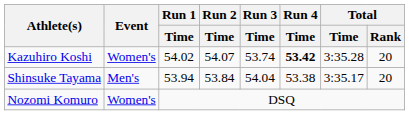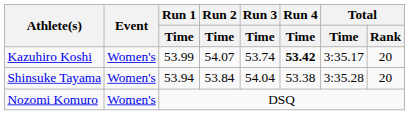 <table class="wikitable">
 <tr>
 <th rowspan="2">Athlete(s)</th>
 <th rowspan="2">Event</th>
 <th>Run 1</th>
 <th>Run 2</th>
 <th>Run 3</th>
 <th>Run 4</th>
 <th colspan="2">Total</th>
 </tr>
 <tr>
 <th>Time</th>
 <th>Time</th>
 <th>Time</th>
 <th>Time</th>
 <th>Time</th>
 <th>Rank</th>
 </tr>
 <tr>
 <td><a href='#'>Kazuhiro Koshi</a></td>
 <td><a href='#'>Women's</a></td>
-<td align=center>54.02</td>
+<td align=center>53.99</td>
 <td align=center>54.07</td>
 <td align=center>53.74</td>
 <td align=center><strong>53.42</strong></td>
-<td align=center>3:35.28</td>
+<td align=center>3:35.17</td>
 <td align=center>20</td>
 </tr>
 <tr>
 <td><a href='#'>Shinsuke Tayama</a></td>
-<td><a href='#'>Men's</a></td>
+<td><a href='#'>Women's</a></td>
 <td align=center>53.94</td>
 <td align=center>53.84</td>
 <td align=center>54.04</td>
 <td align=center>53.38</td>
-<td align=center>3:35.17</td>
+<td align=center>3:35.28</td>
 <td align=center>20</td>
 </tr>
 <tr>
 <td><a href='#'>Nozomi Komuro</a></td>
 <td><a href='#'>Women's</a></td>
 <td align=center colspan=6>DSQ</td>
 </tr>
 </table>
